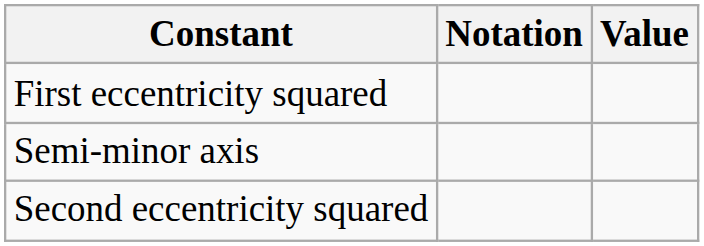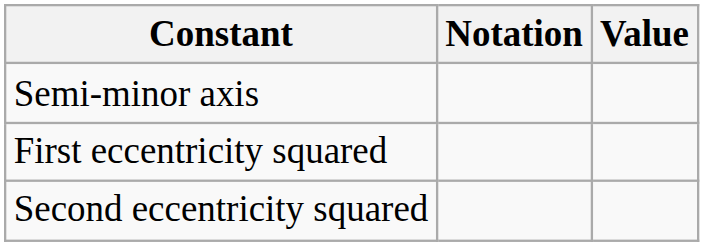 <table class="wikitable">
 <tr>
 <th>Constant</th>
 <th>Notation</th>
 <th>Value</th>
 </tr>
 <tr>
-<td>First eccentricity squared</td>
+<td>Semi-minor axis</td>
 <td></td>
 <td></td>
 </tr>
 <tr>
-<td>Semi-minor axis</td>
+<td>First eccentricity squared</td>
 <td></td>
 <td></td>
 </tr>
 <tr>
 <td>Second eccentricity squared</td>
 <td></td>
 <td></td>
 </tr>
 </table>
